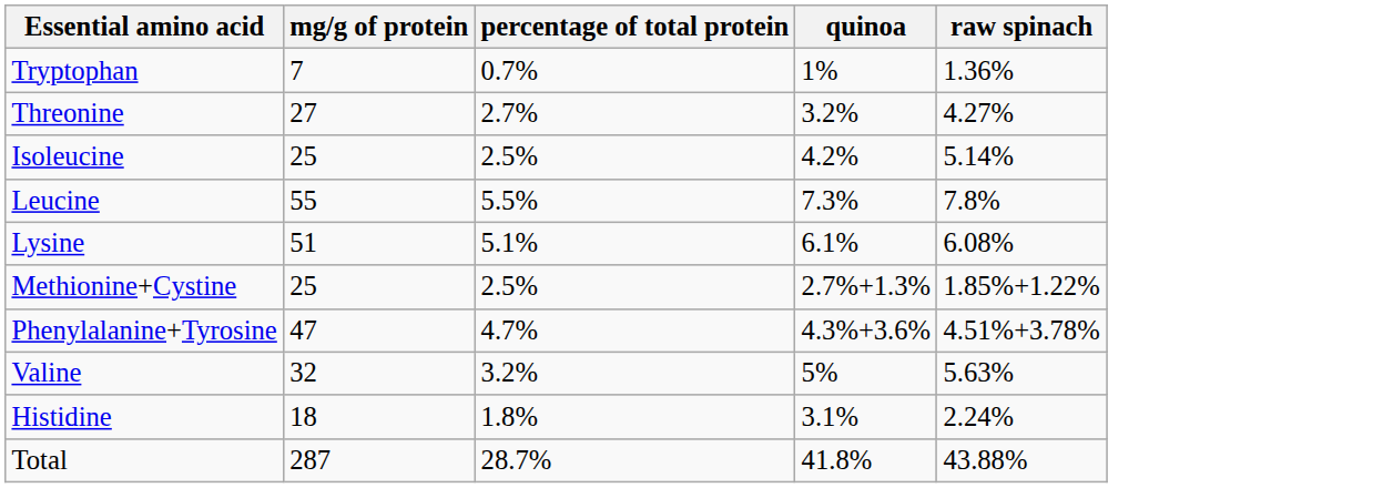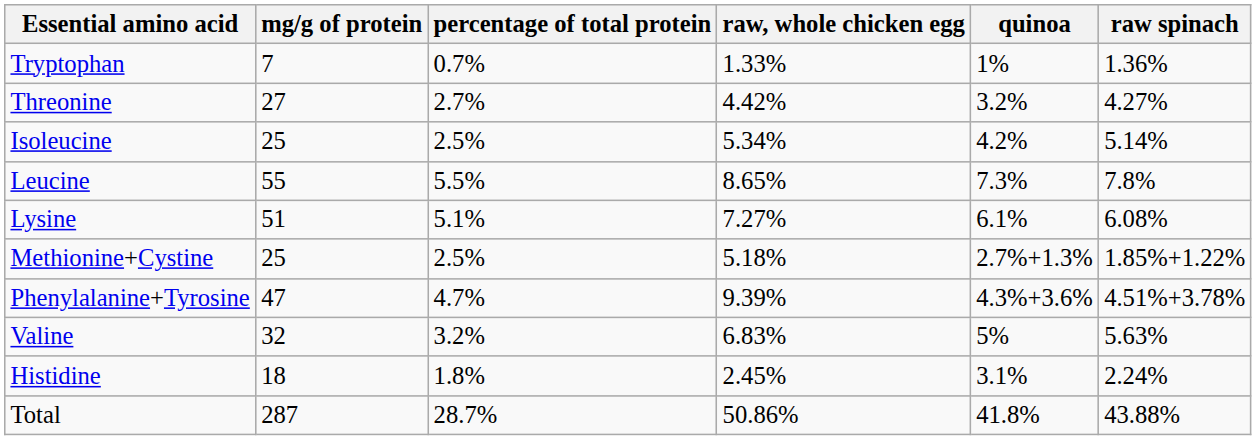 <table class="wikitable sortable">
 <tr>
 <th>Essential amino acid</th>
 <th>mg/g of protein</th>
 <th>percentage of total protein</th>
+<th>raw, whole chicken egg</th>
 <th>quinoa</th>
 <th>raw spinach</th>
 </tr>
 <tr>
 <td><a href='#'>Tryptophan</a></td>
 <td>7</td>
 <td>0.7%</td>
+<td>1.33%</td>
 <td>1%</td>
 <td>1.36%</td>
 </tr>
 <tr>
 <td><a href='#'>Threonine</a></td>
 <td>27</td>
 <td>2.7%</td>
+<td>4.42%</td>
 <td>3.2%</td>
 <td>4.27%</td>
 </tr>
 <tr>
 <td><a href='#'>Isoleucine</a></td>
 <td>25</td>
 <td>2.5%</td>
+<td>5.34%</td>
 <td>4.2%</td>
 <td>5.14%</td>
 </tr>
 <tr>
 <td><a href='#'>Leucine</a></td>
 <td>55</td>
 <td>5.5%</td>
+<td>8.65%</td>
 <td>7.3%</td>
 <td>7.8%</td>
 </tr>
 <tr>
 <td><a href='#'>Lysine</a></td>
 <td>51</td>
 <td>5.1%</td>
+<td>7.27%</td>
 <td>6.1%</td>
 <td>6.08%</td>
 </tr>
 <tr>
 <td><a href='#'>Methionine</a>+<a href='#'>Cystine</a></td>
 <td>25</td>
 <td>2.5%</td>
+<td>5.18%</td>
 <td>2.7%+1.3%</td>
 <td>1.85%+1.22%</td>
 </tr>
 <tr>
 <td><a href='#'>Phenylalanine</a>+<a href='#'>Tyrosine</a></td>
 <td>47</td>
 <td>4.7%</td>
+<td>9.39%</td>
 <td>4.3%+3.6%</td>
 <td>4.51%+3.78%</td>
 </tr>
 <tr>
 <td><a href='#'>Valine</a></td>
 <td>32</td>
 <td>3.2%</td>
+<td>6.83%</td>
 <td>5%</td>
 <td>5.63%</td>
 </tr>
 <tr>
 <td><a href='#'>Histidine</a></td>
 <td>18</td>
 <td>1.8%</td>
+<td>2.45%</td>
 <td>3.1%</td>
 <td>2.24%</td>
 </tr>
 <tr>
 <td>Total</td>
 <td>287</td>
 <td>28.7%</td>
+<td>50.86%</td>
 <td>41.8%</td>
 <td>43.88%</td>
 </tr>
 </table>
